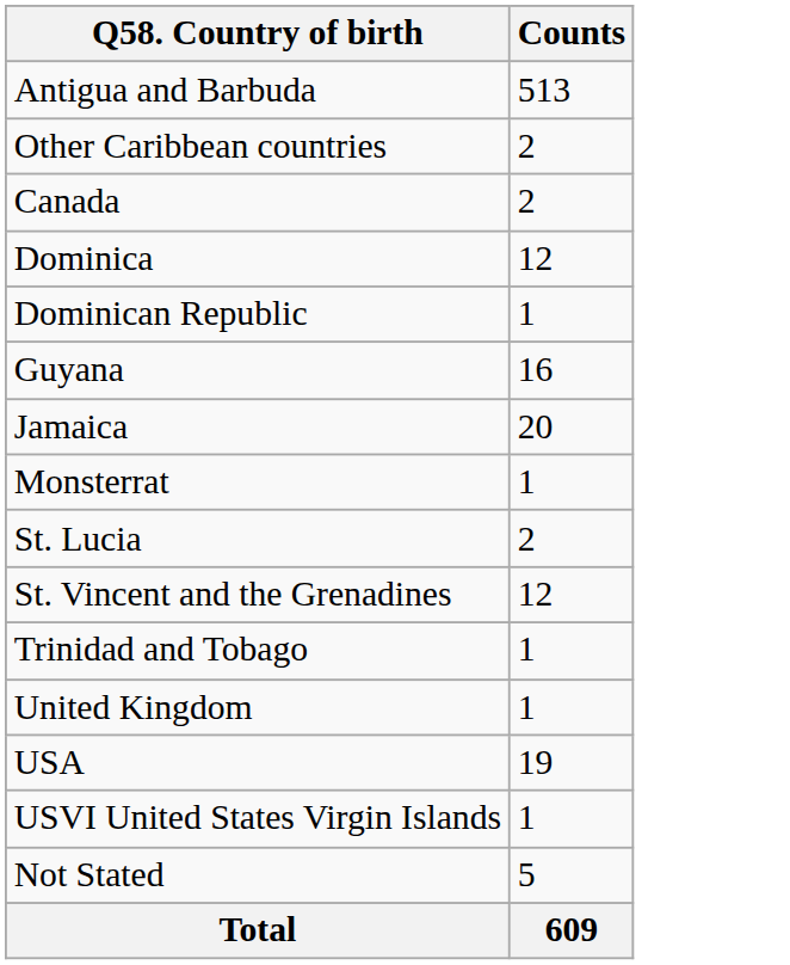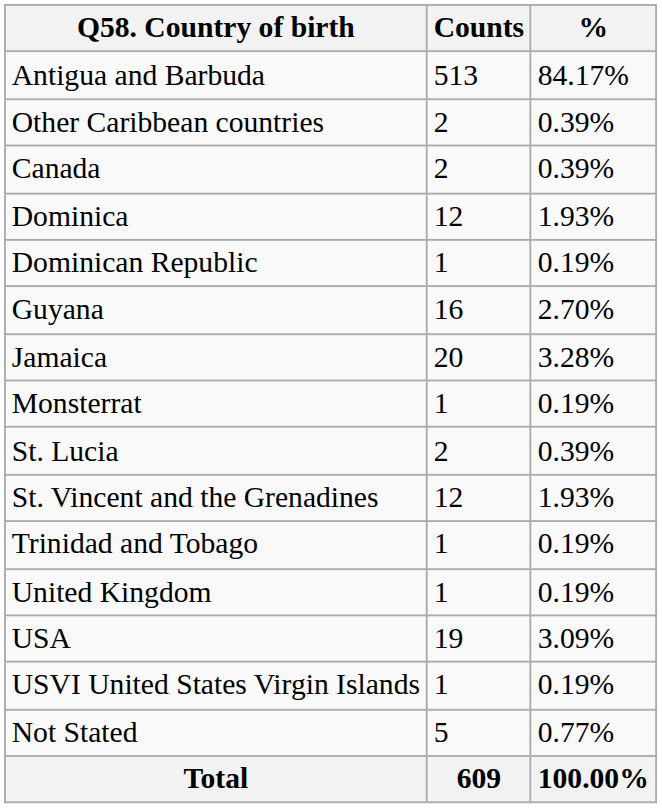 <table class="wikitable sortable">
 <tr>
 <th>Q58. Country of birth</th>
 <th>Counts</th>
+<th>%</th>
 </tr>
 <tr>
 <td>Antigua and Barbuda</td>
 <td>513</td>
+<td>84.17%</td>
 </tr>
 <tr>
 <td>Other Caribbean countries</td>
 <td>2</td>
+<td>0.39%</td>
 </tr>
 <tr>
 <td>Canada</td>
 <td>2</td>
+<td>0.39%</td>
 </tr>
 <tr>
 <td>Dominica</td>
 <td>12</td>
+<td>1.93%</td>
 </tr>
 <tr>
 <td>Dominican Republic</td>
 <td>1</td>
+<td>0.19%</td>
 </tr>
 <tr>
 <td>Guyana</td>
 <td>16</td>
+<td>2.70%</td>
 </tr>
 <tr>
 <td>Jamaica</td>
 <td>20</td>
+<td>3.28%</td>
 </tr>
 <tr>
 <td>Monsterrat</td>
 <td>1</td>
+<td>0.19%</td>
 </tr>
 <tr>
 <td>St. Lucia</td>
 <td>2</td>
+<td>0.39%</td>
 </tr>
 <tr>
 <td>St. Vincent and the Grenadines</td>
 <td>12</td>
+<td>1.93%</td>
 </tr>
 <tr>
 <td>Trinidad and Tobago</td>
 <td>1</td>
+<td>0.19%</td>
 </tr>
 <tr>
 <td>United Kingdom</td>
 <td>1</td>
+<td>0.19%</td>
 </tr>
 <tr>
 <td>USA</td>
 <td>19</td>
+<td>3.09%</td>
 </tr>
 <tr>
 <td>USVI United States Virgin Islands</td>
 <td>1</td>
+<td>0.19%</td>
 </tr>
 <tr>
 <td>Not Stated</td>
 <td>5</td>
+<td>0.77%</td>
 </tr>
 <tr>
 <th>Total</th>
 <th>609</th>
+<th>100.00%</th>
 </tr>
 </table>
